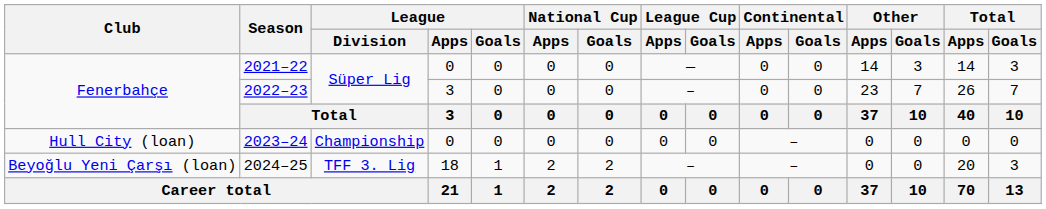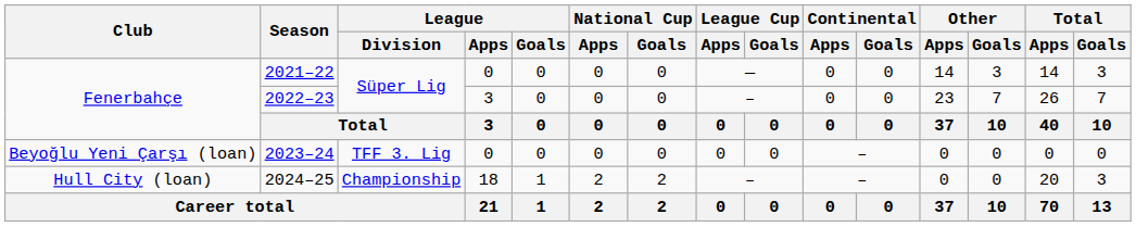 <table class=wikitable style=text-align:center>
 <tr>
 <th rowspan="2">Club</th>
 <th rowspan="2">Season</th>
 <th colspan="3">League</th>
 <th colspan="2">National Cup</th>
 <th colspan="2">League Cup</th>
 <th colspan="2">Continental</th>
 <th colspan="2">Other</th>
 <th colspan="2">Total</th>
 </tr>
 <tr>
 <th>Division</th>
 <th>Apps</th>
 <th>Goals</th>
 <th>Apps</th>
 <th>Goals</th>
 <th>Apps</th>
 <th>Goals</th>
 <th>Apps</th>
 <th>Goals</th>
 <th>Apps</th>
 <th>Goals</th>
 <th>Apps</th>
 <th>Goals</th>
 </tr>
 <tr>
 <td rowspan="3"><a href='#'>Fenerbahçe</a></td>
 <td><a href='#'>2021–22</a></td>
 <td rowspan=2><a href='#'>Süper Lig</a></td>
 <td>0</td>
 <td>0</td>
 <td>0</td>
 <td>0</td>
 <td colspan="2">—</td>
 <td>0</td>
 <td>0</td>
 <td>14</td>
 <td>3</td>
 <td>14</td>
 <td>3</td>
 </tr>
 <tr>
 <td><a href='#'>2022–23</a></td>
 <td>3</td>
 <td>0</td>
 <td>0</td>
 <td>0</td>
 <td colspan="2">–</td>
 <td>0</td>
 <td>0</td>
 <td>23</td>
 <td>7</td>
 <td>26</td>
 <td>7</td>
 </tr>
 <tr>
 <th colspan=2>Total</th>
 <th>3</th>
 <th>0</th>
 <th>0</th>
 <th>0</th>
 <th>0</th>
 <th>0</th>
 <th>0</th>
 <th>0</th>
 <th>37</th>
 <th>10</th>
 <th>40</th>
 <th>10</th>
 </tr>
 <tr>
-<td><a href='#'>Hull City</a> (loan)</td>
+<td><a href='#'>Beyoğlu Yeni Çarşı</a> (loan)</td>
 <td><a href='#'>2023–24</a></td>
-<td><a href='#'>Championship</a></td>
+<td><a href='#'>TFF 3. Lig</a></td>
 <td>0</td>
 <td>0</td>
 <td>0</td>
 <td>0</td>
 <td>0</td>
 <td>0</td>
 <td colspan="2">–</td>
 <td>0</td>
 <td>0</td>
 <td>0</td>
 <td>0</td>
 </tr>
 <tr>
-<td><a href='#'>Beyoğlu Yeni Çarşı</a> (loan)</td>
+<td><a href='#'>Hull City</a> (loan)</td>
 <td>2024–25</td>
-<td><a href='#'>TFF 3. Lig</a></td>
+<td><a href='#'>Championship</a></td>
 <td>18</td>
 <td>1</td>
 <td>2</td>
 <td>2</td>
 <td colspan="2">–</td>
 <td colspan="2">–</td>
 <td>0</td>
 <td>0</td>
 <td>20</td>
 <td>3</td>
 </tr>
 <tr>
 <th colspan="3">Career total</th>
 <th>21</th>
 <th>1</th>
 <th>2</th>
 <th>2</th>
 <th>0</th>
 <th>0</th>
 <th>0</th>
 <th>0</th>
 <th>37</th>
 <th>10</th>
 <th>70</th>
 <th>13</th>
 </tr>
 </table>
